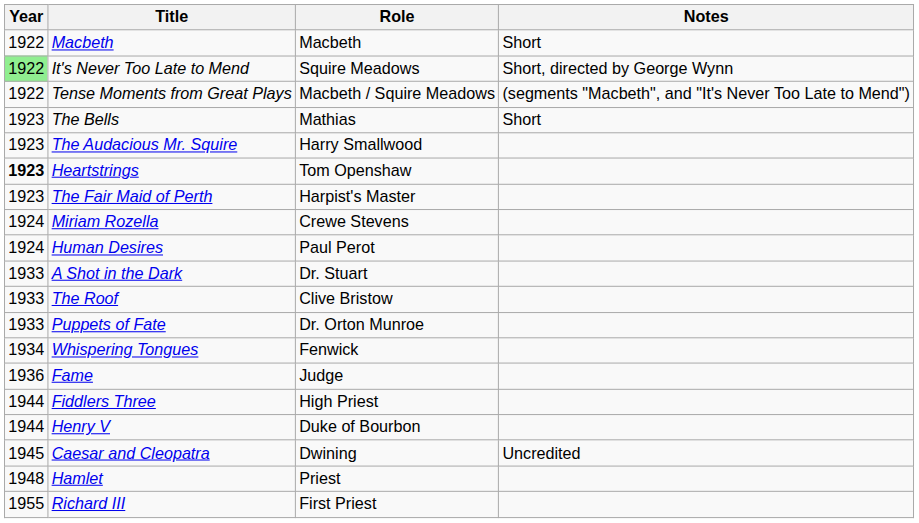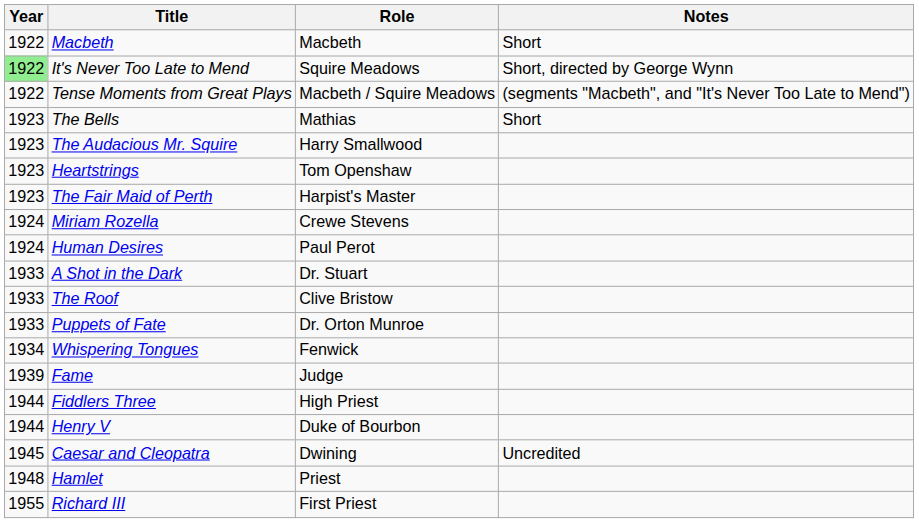 <table class="wikitable">
 <tr>
 <th>Year</th>
 <th>Title</th>
 <th>Role</th>
 <th>Notes</th>
 </tr>
 <tr>
 <td>1922</td>
 <td><em><a href='#'>Macbeth</a></em></td>
 <td>Macbeth</td>
 <td>Short</td>
 </tr>
 <tr>
 <td style="background: lightgreen;">1922</td>
 <td><em>It's Never Too Late to Mend</em></td>
 <td>Squire Meadows</td>
 <td>Short, directed by George Wynn</td>
 </tr>
 <tr>
 <td>1922</td>
 <td><em>Tense Moments from Great Plays</em></td>
 <td>Macbeth / Squire Meadows</td>
 <td>(segments "Macbeth", and "It's Never Too Late to Mend")</td>
 </tr>
 <tr>
 <td>1923</td>
 <td><em>The Bells</em></td>
 <td>Mathias</td>
 <td>Short</td>
 </tr>
 <tr>
 <td>1923</td>
 <td><em><a href='#'>The Audacious Mr. Squire</a></em></td>
 <td>Harry Smallwood</td>
 <td></td>
 </tr>
 <tr>
-<td><strong>1923</strong></td>
+<td>1923</td>
 <td><em><a href='#'>Heartstrings</a></em></td>
 <td>Tom Openshaw</td>
 <td></td>
 </tr>
 <tr>
 <td>1923</td>
 <td><em><a href='#'>The Fair Maid of Perth</a></em></td>
 <td>Harpist's Master</td>
 <td></td>
 </tr>
 <tr>
 <td>1924</td>
 <td><em><a href='#'>Miriam Rozella</a></em></td>
 <td>Crewe Stevens</td>
 <td></td>
 </tr>
 <tr>
 <td>1924</td>
 <td><em><a href='#'>Human Desires</a></em></td>
 <td>Paul Perot</td>
 <td></td>
 </tr>
 <tr>
 <td>1933</td>
 <td><em><a href='#'>A Shot in the Dark</a></em></td>
 <td>Dr. Stuart</td>
 <td></td>
 </tr>
 <tr>
 <td>1933</td>
 <td><em><a href='#'>The Roof</a></em></td>
 <td>Clive Bristow</td>
 <td></td>
 </tr>
 <tr>
 <td>1933</td>
 <td><em><a href='#'>Puppets of Fate</a></em></td>
 <td>Dr. Orton Munroe</td>
 <td></td>
 </tr>
 <tr>
 <td>1934</td>
 <td><em><a href='#'>Whispering Tongues</a></em></td>
 <td>Fenwick</td>
 <td></td>
 </tr>
 <tr>
-<td>1936</td>
+<td>1939</td>
 <td><em><a href='#'>Fame</a></em></td>
 <td>Judge</td>
 <td></td>
 </tr>
 <tr>
 <td>1944</td>
 <td><em><a href='#'>Fiddlers Three</a></em></td>
 <td>High Priest</td>
 <td></td>
 </tr>
 <tr>
 <td>1944</td>
 <td><em><a href='#'>Henry V</a></em></td>
 <td>Duke of Bourbon</td>
 <td></td>
 </tr>
 <tr>
 <td>1945</td>
 <td><em><a href='#'>Caesar and Cleopatra</a></em></td>
 <td>Dwining</td>
 <td>Uncredited</td>
 </tr>
 <tr>
 <td>1948</td>
 <td><em><a href='#'>Hamlet</a></em></td>
 <td>Priest</td>
 <td></td>
 </tr>
 <tr>
 <td>1955</td>
 <td><em><a href='#'>Richard III</a></em></td>
 <td>First Priest</td>
 <td></td>
 </tr>
 </table>
